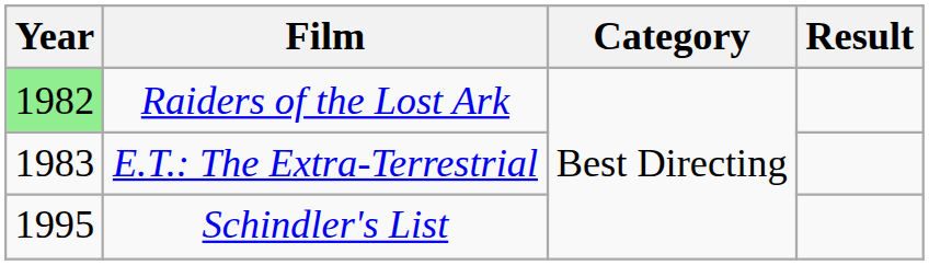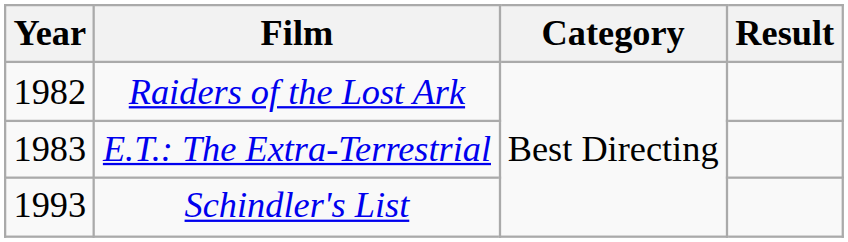 <table class="wikitable">
 <tr>
 <th>Year</th>
 <th>Film</th>
 <th>Category</th>
 <th>Result</th>
 </tr>
 <tr>
-<td style="background: lightgreen; text-align:center;">1982</td>
+<td style="text-align:center;">1982</td>
 <td style="text-align:center;"><em><a href='#'>Raiders of the Lost Ark</a></em></td>
 <td align=center rowspan="3">Best Directing</td>
 <td></td>
 </tr>
 <tr>
 <td style="text-align:center;">1983</td>
 <td style="text-align:center;"><em><a href='#'>E.T.: The Extra-Terrestrial</a></em></td>
 <td></td>
 </tr>
 <tr>
-<td style="text-align:center;">1995</td>
+<td style="text-align:center;">1993</td>
 <td style="text-align:center;"><em><a href='#'>Schindler's List</a></em></td>
 <td></td>
 </tr>
 </table>
